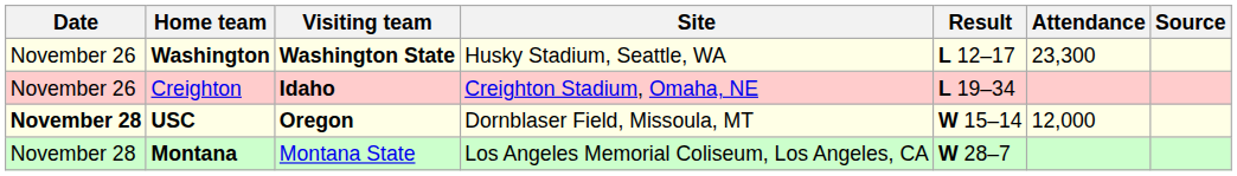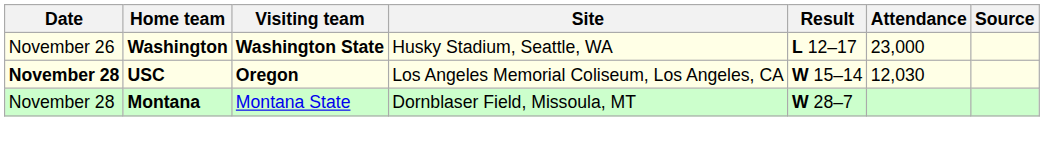 <table class="wikitable" style="font-size:95%;">
 <tr>
 <th>Date</th>
 <th>Home team</th>
 <th>Visiting team</th>
 <th>Site</th>
 <th>Result</th>
 <th>Attendance</th>
 <th class="unsortable">Source</th>
 </tr>
 <tr bgcolor=#ffffe6>
 <td>November 26</td>
 <td><strong>Washington</strong></td>
 <td><strong>Washington State</strong></td>
 <td>Husky Stadium, Seattle, WA</td>
 <td><strong>L</strong> 12–17</td>
-<td>23,300</td>
-<td></td>
-</tr>
-<tr bgcolor=#ffcccc>
-<td>November 26</td>
-<td><a href='#'>Creighton</a></td>
-<td><strong>Idaho</strong></td>
-<td><a href='#'>Creighton Stadium</a>, <a href='#'>Omaha, NE</a></td>
-<td><strong>L</strong> 19–34</td>
-<td></td>
+<td>23,000</td>
 <td></td>
 </tr>
 <tr bgcolor=#ffffe6>
 <td><strong>November 28</strong></td>
 <td><strong>USC</strong></td>
 <td><strong>Oregon</strong></td>
-<td>Dornblaser Field, Missoula, MT</td>
+<td>Los Angeles Memorial Coliseum, Los Angeles, CA</td>
 <td><strong>W</strong> 15–14</td>
-<td>12,000</td>
+<td>12,030</td>
 <td></td>
 </tr>
 <tr bgcolor=ccffcc>
 <td>November 28</td>
 <td><strong>Montana</strong></td>
 <td><a href='#'>Montana State</a></td>
-<td>Los Angeles Memorial Coliseum, Los Angeles, CA</td>
+<td>Dornblaser Field, Missoula, MT</td>
 <td><strong>W</strong> 28–7</td>
 <td></td>
 <td></td>
 </tr>
 </table>
